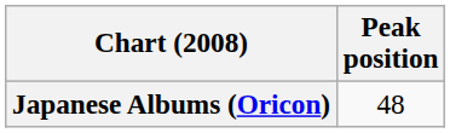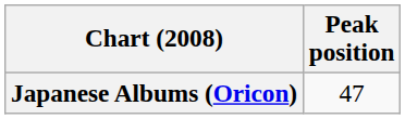 <table class="wikitable sortable plainrowheaders" style="text-align:center">
 <tr>
 <th scope="col">Chart (2008)</th>
 <th scope="col">Peak<br>position</th>
 </tr>
 <tr>
 <th scope="row">Japanese Albums (<a href='#'>Oricon</a>)</th>
-<td>48</td>
+<td>47</td>
 </tr>
 </table>
